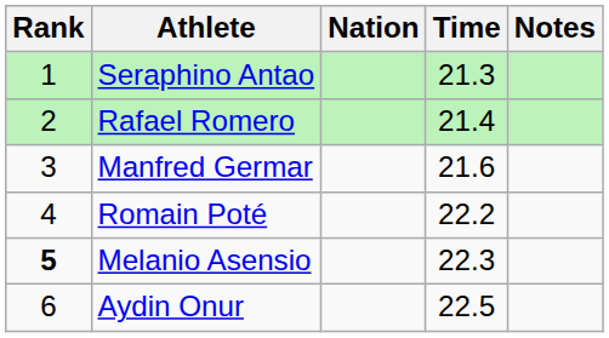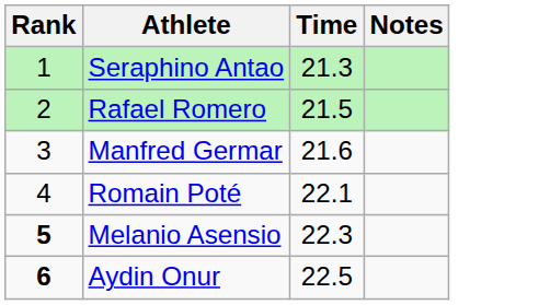 <table class="wikitable sortable" style="text-align:center">
 <tr>
 <th>Rank</th>
 <th>Athlete</th>
-<th>Nation</th>
 <th>Time</th>
 <th>Notes</th>
 </tr>
 <tr bgcolor=bbf3bb>
 <td>1</td>
 <td align=left><a href='#'>Seraphino Antao</a></td>
-<td align=left></td>
 <td>21.3</td>
 <td></td>
 </tr>
 <tr bgcolor=bbf3bb>
 <td>2</td>
 <td align=left><a href='#'>Rafael Romero</a></td>
-<td align=left></td>
-<td>21.4</td>
+<td>21.5</td>
 <td></td>
 </tr>
 <tr>
 <td>3</td>
 <td align=left><a href='#'>Manfred Germar</a></td>
-<td align=left></td>
 <td>21.6</td>
 <td></td>
 </tr>
 <tr>
 <td>4</td>
 <td align=left><a href='#'>Romain Poté</a></td>
-<td align=left></td>
-<td>22.2</td>
+<td>22.1</td>
 <td></td>
 </tr>
 <tr>
 <td><strong>5</strong></td>
 <td align=left><a href='#'>Melanio Asensio</a></td>
-<td align=left></td>
 <td>22.3</td>
 <td></td>
 </tr>
 <tr>
-<td>6</td>
+<td><strong>6</strong></td>
 <td align=left><a href='#'>Aydin Onur</a></td>
-<td align=left></td>
 <td>22.5</td>
 <td></td>
 </tr>
 </table>
